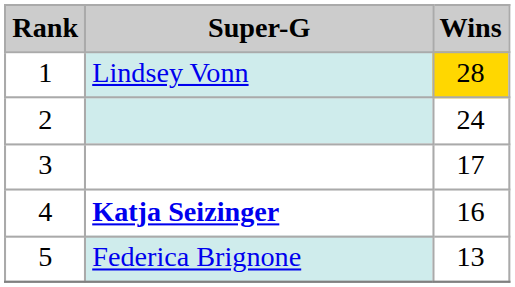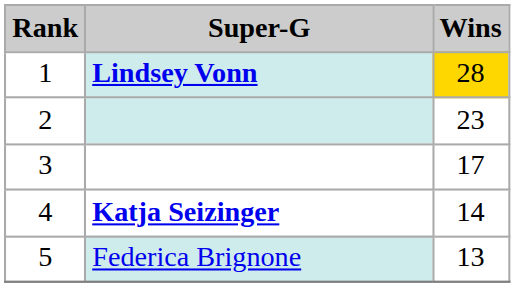 <table class="wikitable plainrowheaders" style="background:#fff; font-size:86%; line-height:16px; border:grey solid 1px; border-collapse:collapse">
 <tr>
 <th style="background-color: #ccc;" width="30">Rank</th>
 <th style="background-color: #ccc;" width="160">Super-G</th>
 <th style="background:#ccc; width:15%">Wins</th>
 </tr>
 <tr>
 <td align=center>1</td>
-<td style="background:#CFECEC"> <a href='#'>Lindsey Vonn</a></td>
+<td style="background:#CFECEC"><strong> <a href='#'>Lindsey Vonn</a></strong></td>
 <td style="background-color: gold" align=center>28</td>
 </tr>
 <tr>
 <td align=center>2</td>
 <td style="background:#CFECEC"></td>
-<td align=center>24</td>
+<td align=center>23</td>
 </tr>
 <tr>
 <td align=center>3</td>
 <td></td>
 <td align=center>17</td>
 </tr>
 <tr>
 <td align=center>4</td>
 <td><strong> <a href='#'>Katja Seizinger</a></strong></td>
-<td align=center>16</td>
+<td align=center>14</td>
 </tr>
 <tr>
 <td align=center>5</td>
 <td style="background:#CFECEC"> <a href='#'>Federica Brignone</a></td>
 <td align=center>13</td>
 </tr>
 <tr>
 </tr>
 </table>
